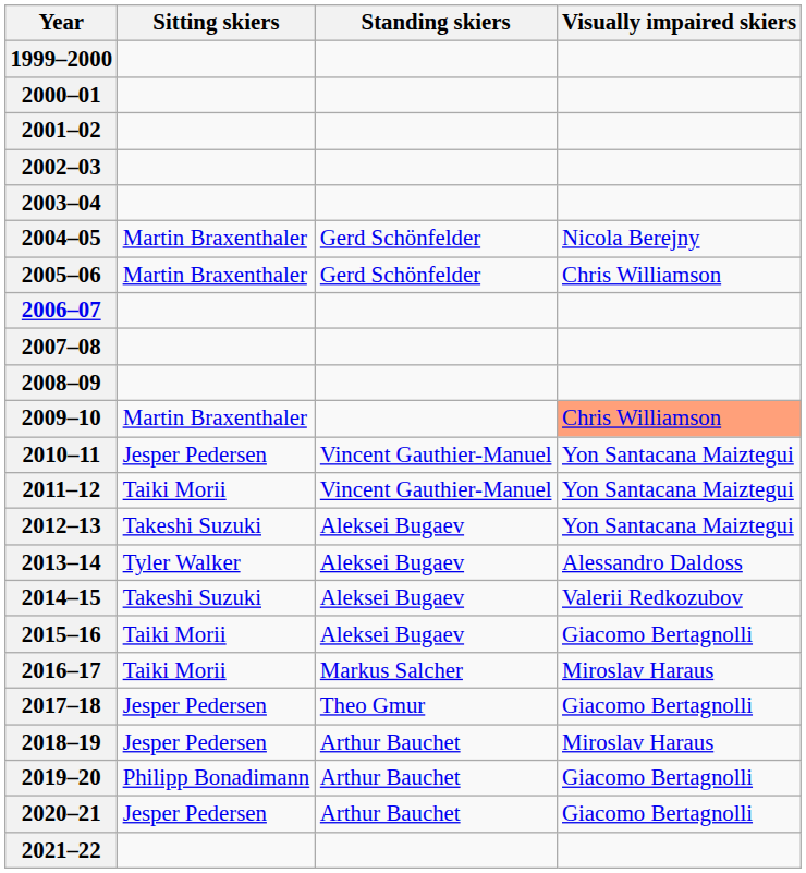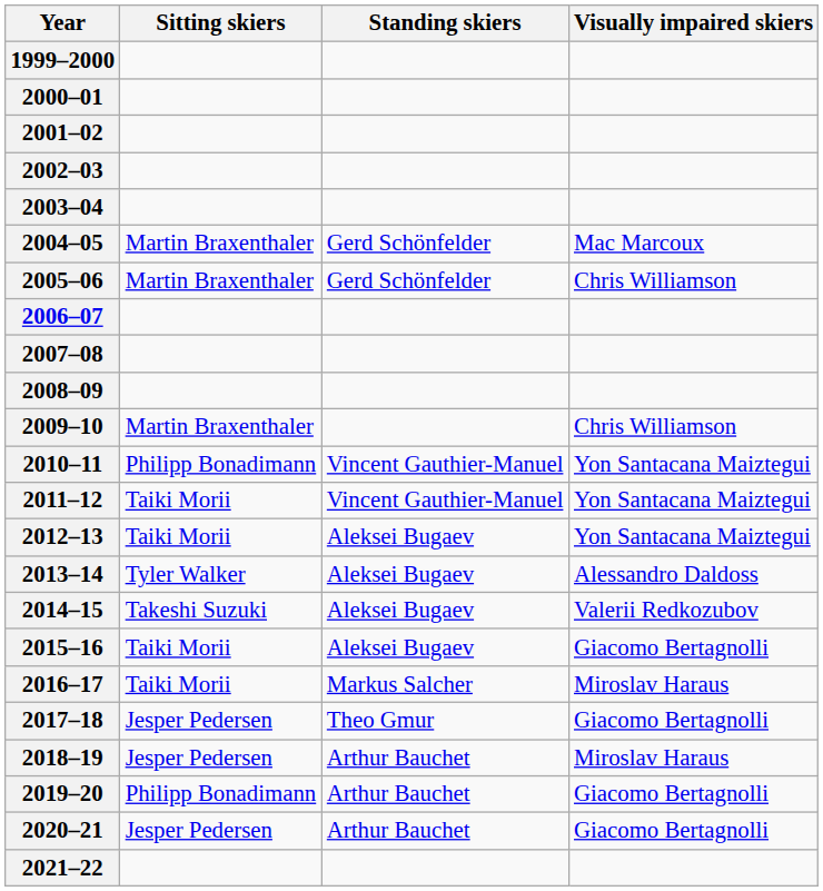 <table class="wikitable">
 <tr>
 <th>Year</th>
 <th>Sitting skiers</th>
 <th>Standing skiers</th>
 <th>Visually impaired skiers</th>
 </tr>
 <tr>
 <th>1999–2000</th>
 <td></td>
 <td></td>
 <td></td>
 </tr>
 <tr>
 <th>2000–01</th>
 <td></td>
 <td></td>
 <td></td>
 </tr>
 <tr>
 <th>2001–02</th>
 <td></td>
 <td></td>
 <td></td>
 </tr>
 <tr>
 <th>2002–03</th>
 <td></td>
 <td></td>
 <td></td>
 </tr>
 <tr>
 <th>2003–04</th>
 <td></td>
 <td></td>
 <td></td>
 </tr>
 <tr>
 <th>2004–05</th>
 <td> <a href='#'>Martin Braxenthaler</a></td>
 <td> <a href='#'>Gerd Schönfelder</a></td>
-<td> <a href='#'>Nicola Berejny</a></td>
+<td> <a href='#'>Mac Marcoux</a></td>
 </tr>
 <tr>
 <th>2005–06</th>
 <td> <a href='#'>Martin Braxenthaler</a></td>
 <td> <a href='#'>Gerd Schönfelder</a></td>
 <td> <a href='#'>Chris Williamson</a></td>
 </tr>
 <tr>
 <th><a href='#'>2006–07</a></th>
 <td></td>
 <td></td>
 <td></td>
 </tr>
 <tr>
 <th>2007–08</th>
 <td></td>
 <td></td>
 <td></td>
 </tr>
 <tr>
 <th>2008–09</th>
 <td></td>
 <td></td>
 <td></td>
 </tr>
 <tr>
 <th>2009–10</th>
 <td> <a href='#'>Martin Braxenthaler</a></td>
 <td></td>
-<td style="background: lightsalmon;"> <a href='#'>Chris Williamson</a></td>
+<td> <a href='#'>Chris Williamson</a></td>
 </tr>
 <tr>
 <th>2010–11</th>
-<td> <a href='#'>Jesper Pedersen</a></td>
+<td> <a href='#'>Philipp Bonadimann</a></td>
 <td> <a href='#'>Vincent Gauthier-Manuel</a></td>
 <td> <a href='#'>Yon Santacana Maiztegui</a></td>
 </tr>
 <tr>
 <th>2011–12</th>
 <td> <a href='#'>Taiki Morii</a></td>
 <td> <a href='#'>Vincent Gauthier-Manuel</a></td>
 <td> <a href='#'>Yon Santacana Maiztegui</a></td>
 </tr>
 <tr>
 <th>2012–13</th>
-<td> <a href='#'>Takeshi Suzuki</a></td>
+<td> <a href='#'>Taiki Morii</a></td>
 <td> <a href='#'>Aleksei Bugaev</a></td>
 <td> <a href='#'>Yon Santacana Maiztegui</a></td>
 </tr>
 <tr>
 <th>2013–14</th>
 <td> <a href='#'>Tyler Walker</a></td>
 <td> <a href='#'>Aleksei Bugaev</a></td>
 <td> <a href='#'>Alessandro Daldoss</a></td>
 </tr>
 <tr>
 <th>2014–15</th>
 <td> <a href='#'>Takeshi Suzuki</a></td>
 <td> <a href='#'>Aleksei Bugaev</a></td>
 <td> <a href='#'>Valerii Redkozubov</a></td>
 </tr>
 <tr>
 <th>2015–16</th>
 <td> <a href='#'>Taiki Morii</a></td>
 <td> <a href='#'>Aleksei Bugaev</a></td>
 <td> <a href='#'>Giacomo Bertagnolli</a></td>
 </tr>
 <tr>
 <th>2016–17</th>
 <td> <a href='#'>Taiki Morii</a></td>
 <td> <a href='#'>Markus Salcher</a></td>
 <td> <a href='#'>Miroslav Haraus</a></td>
 </tr>
 <tr>
 <th>2017–18</th>
 <td> <a href='#'>Jesper Pedersen</a></td>
 <td> <a href='#'>Theo Gmur</a></td>
 <td> <a href='#'>Giacomo Bertagnolli</a></td>
 </tr>
 <tr>
 <th>2018–19</th>
 <td> <a href='#'>Jesper Pedersen</a></td>
 <td> <a href='#'>Arthur Bauchet</a></td>
 <td> <a href='#'>Miroslav Haraus</a></td>
 </tr>
 <tr>
 <th>2019–20</th>
 <td> <a href='#'>Philipp Bonadimann</a></td>
 <td> <a href='#'>Arthur Bauchet</a></td>
 <td> <a href='#'>Giacomo Bertagnolli</a></td>
 </tr>
 <tr>
 <th>2020–21</th>
 <td> <a href='#'>Jesper Pedersen</a></td>
 <td> <a href='#'>Arthur Bauchet</a></td>
 <td> <a href='#'>Giacomo Bertagnolli</a></td>
 </tr>
 <tr>
 <th>2021–22</th>
 <td></td>
 <td></td>
 <td></td>
 </tr>
 </table>
